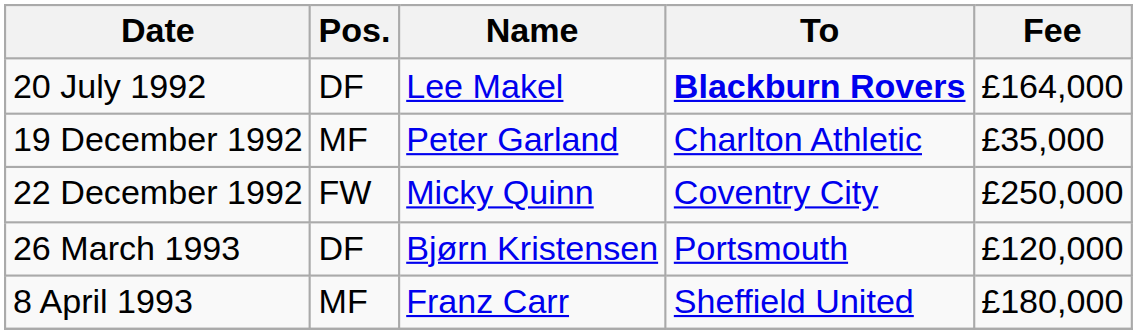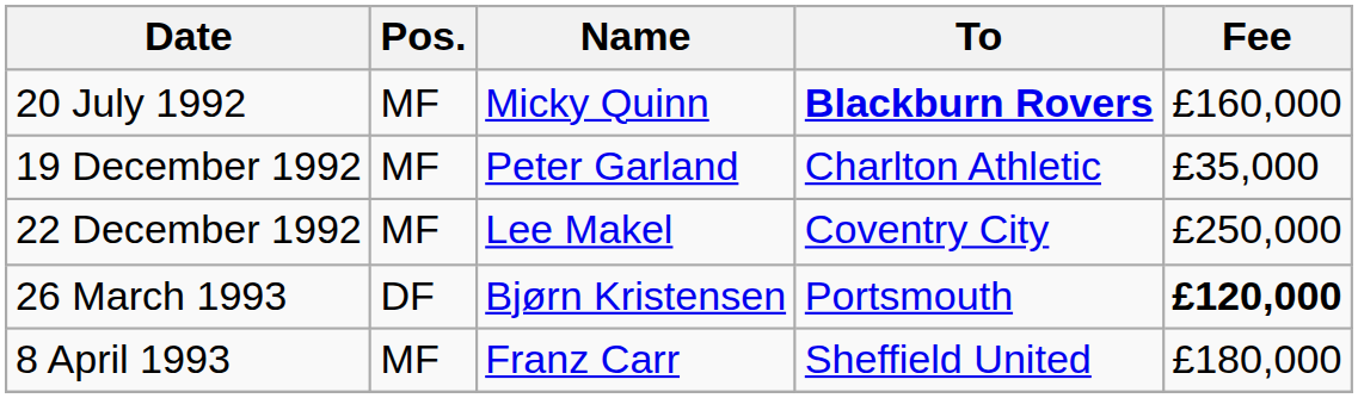 <table class="wikitable">
 <tr>
 <th>Date</th>
 <th>Pos.</th>
 <th>Name</th>
 <th>To</th>
 <th>Fee</th>
 </tr>
 <tr>
 <td>20 July 1992</td>
-<td>DF</td>
-<td> <a href='#'>Lee Makel</a></td>
+<td>MF</td>
+<td> <a href='#'>Micky Quinn</a></td>
 <td><strong><a href='#'>Blackburn Rovers</a></strong></td>
-<td>£164,000</td>
+<td>£160,000</td>
 </tr>
 <tr>
 <td>19 December 1992</td>
 <td>MF</td>
 <td> <a href='#'>Peter Garland</a></td>
 <td><a href='#'>Charlton Athletic</a></td>
 <td>£35,000</td>
 </tr>
 <tr>
 <td>22 December 1992</td>
-<td>FW</td>
-<td> <a href='#'>Micky Quinn</a></td>
+<td>MF</td>
+<td> <a href='#'>Lee Makel</a></td>
 <td><a href='#'>Coventry City</a></td>
 <td>£250,000</td>
 </tr>
 <tr>
 <td>26 March 1993</td>
 <td>DF</td>
 <td> <a href='#'>Bjørn Kristensen</a></td>
 <td><a href='#'>Portsmouth</a></td>
-<td>£120,000</td>
+<td><strong>£120,000</strong></td>
 </tr>
 <tr>
 <td>8 April 1993</td>
 <td>MF</td>
 <td> <a href='#'>Franz Carr</a></td>
 <td><a href='#'>Sheffield United</a></td>
 <td>£180,000</td>
 </tr>
 <tr>
 </tr>
 </table>
